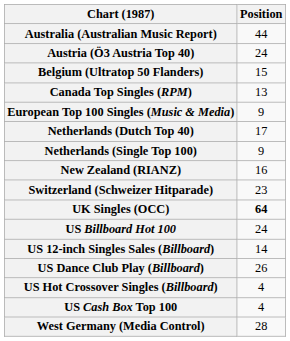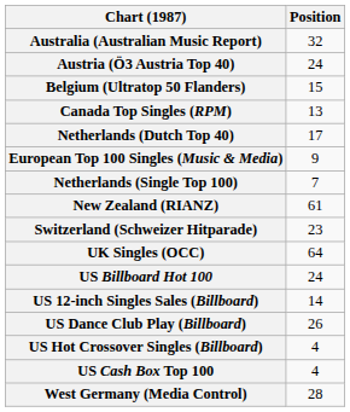 <table class="wikitable sortable plainrowheaders" style="text-align:center">
 <tr>
 <th scope="col">Chart (1987)</th>
 <th scope="col">Position</th>
 </tr>
 <tr>
 <th scope="row">Australia (Australian Music Report)</th>
-<td>44</td>
+<td>32</td>
 </tr>
 <tr>
 <th scope="row">Austria (Ö3 Austria Top 40)</th>
 <td>24</td>
 </tr>
 <tr>
 <th scope="row">Belgium (Ultratop 50 Flanders)</th>
 <td>15</td>
 </tr>
 <tr>
 <th scope="row">Canada Top Singles (<em>RPM</em>)</th>
 <td>13</td>
 </tr>
 <tr>
+<th scope="row">Netherlands (Dutch Top 40)</th>
+<td>17</td>
+</tr>
+<tr>
 <th scope="row">European Top 100 Singles (<em>Music & Media</em>)</th>
 <td>9</td>
 </tr>
 <tr>
-<th scope="row">Netherlands (Dutch Top 40)</th>
-<td>17</td>
-</tr>
-<tr>
 <th scope="row">Netherlands (Single Top 100)</th>
-<td>9</td>
+<td>7</td>
 </tr>
 <tr>
 <th scope="row">New Zealand (RIANZ)</th>
-<td>16</td>
+<td>61</td>
 </tr>
 <tr>
 <th scope="row">Switzerland (Schweizer Hitparade)</th>
 <td>23</td>
 </tr>
 <tr>
 <th scope="row">UK Singles (OCC)</th>
-<td><strong>64</strong></td>
+<td>64</td>
 </tr>
 <tr>
 <th scope="row">US <em>Billboard Hot 100</em></th>
 <td>24</td>
 </tr>
 <tr>
 <th scope="row">US 12-inch Singles Sales (<em>Billboard</em>)</th>
 <td>14</td>
 </tr>
 <tr>
 <th scope="row">US Dance Club Play (<em>Billboard</em>)</th>
 <td>26</td>
 </tr>
 <tr>
 <th scope="row">US Hot Crossover Singles (<em>Billboard</em>)</th>
 <td>4</td>
 </tr>
 <tr>
 <th scope="row">US <em>Cash Box</em> Top 100</th>
 <td>4</td>
 </tr>
 <tr>
 <th scope="row">West Germany (Media Control)</th>
 <td>28</td>
 </tr>
 </table>
